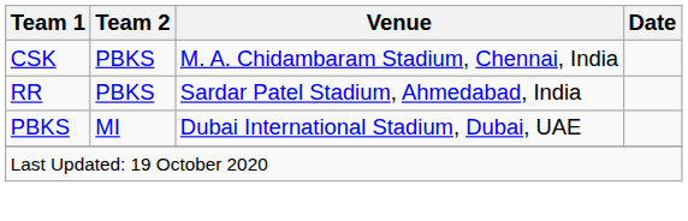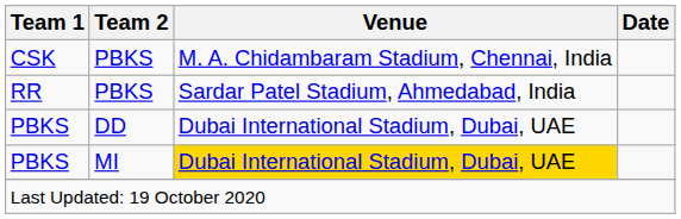 <table class="wikitable">
 <tr>
 <th>Team 1</th>
 <th>Team 2</th>
 <th>Venue</th>
 <th>Date</th>
 </tr>
 <tr>
 <td><a href='#'>CSK</a></td>
 <td><a href='#'>PBKS</a></td>
 <td><a href='#'>M. A. Chidambaram Stadium</a>, <a href='#'>Chennai</a>, India</td>
 <td></td>
 </tr>
 <tr>
 <td><a href='#'>RR</a></td>
 <td><a href='#'>PBKS</a></td>
 <td><a href='#'>Sardar Patel Stadium</a>, <a href='#'>Ahmedabad</a>, India</td>
 <td></td>
 </tr>
 <tr>
 <td><a href='#'>PBKS</a></td>
+<td><a href='#'>DD</a></td>
+<td><a href='#'>Dubai International Stadium</a>, <a href='#'>Dubai</a>, UAE</td>
+<td></td>
+</tr>
+<tr>
+<td><a href='#'>PBKS</a></td>
 <td><a href='#'>MI</a></td>
-<td><a href='#'>Dubai International Stadium</a>, <a href='#'>Dubai</a>, UAE</td>
+<td style="background: gold;"><a href='#'>Dubai International Stadium</a>, <a href='#'>Dubai</a>, UAE</td>
 <td></td>
 </tr>
 <tr>
 </tr>
 <tr class=sortbottom>
 <td colspan=4><small>Last Updated: 19 October 2020</small></td>
 </tr>
 </table>
